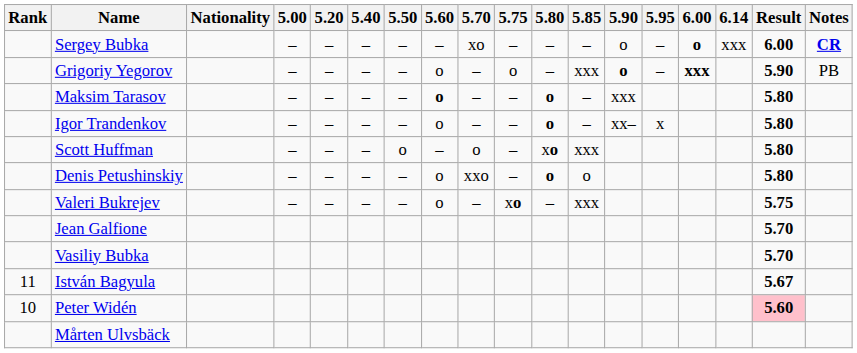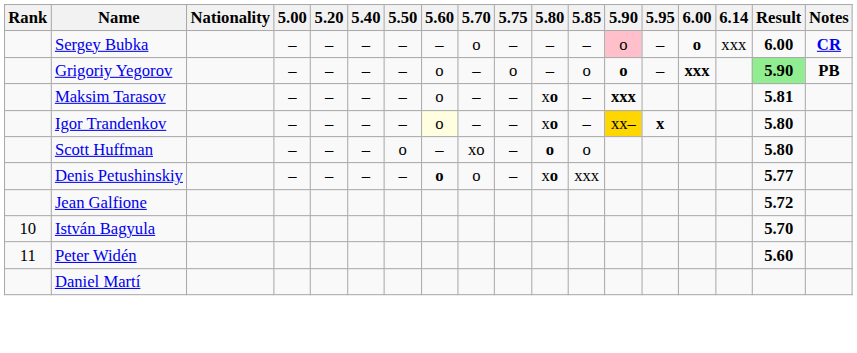 <table class="wikitable sortable" style="text-align:center">
 <tr>
 <th>Rank</th>
 <th>Name</th>
 <th>Nationality</th>
 <th>5.00</th>
 <th>5.20</th>
 <th>5.40</th>
 <th>5.50</th>
 <th>5.60</th>
 <th>5.70</th>
 <th>5.75</th>
 <th>5.80</th>
 <th>5.85</th>
 <th>5.90</th>
 <th>5.95</th>
 <th>6.00</th>
 <th>6.14</th>
 <th>Result</th>
 <th>Notes</th>
 </tr>
 <tr>
 <td></td>
 <td align=left><a href='#'>Sergey Bubka</a></td>
 <td align=left></td>
 <td>–</td>
 <td>–</td>
 <td>–</td>
 <td>–</td>
 <td>–</td>
-<td>xo</td>
+<td>o</td>
 <td>–</td>
 <td>–</td>
 <td>–</td>
-<td>o</td>
+<td style="background: pink;">o</td>
 <td>–</td>
 <td><strong>o</strong></td>
 <td>xxx</td>
 <td><strong>6.00</strong></td>
 <td><strong><a href='#'>CR</a></strong></td>
 </tr>
 <tr>
 <td></td>
 <td align=left><a href='#'>Grigoriy Yegorov</a></td>
 <td align=left></td>
 <td>–</td>
 <td>–</td>
 <td>–</td>
 <td>–</td>
 <td>o</td>
 <td>–</td>
 <td>o</td>
 <td>–</td>
-<td>xxx</td>
+<td>o</td>
 <td><strong>o</strong></td>
 <td>–</td>
 <td><strong>xxx</strong></td>
 <td></td>
-<td><strong>5.90</strong></td>
-<td>PB</td>
+<td style="background: lightgreen;"><strong>5.90</strong></td>
+<td><strong>PB</strong></td>
 </tr>
 <tr>
 <td></td>
 <td align=left><a href='#'>Maksim Tarasov</a></td>
 <td align=left></td>
 <td>–</td>
 <td>–</td>
 <td>–</td>
 <td>–</td>
-<td><strong>o</strong></td>
+<td>o</td>
 <td>–</td>
 <td>–</td>
-<td><strong>o</strong></td>
+<td>x<strong>o</strong></td>
 <td>–</td>
-<td>xxx</td>
+<td><strong>xxx</strong></td>
 <td></td>
 <td></td>
 <td></td>
-<td><strong>5.80</strong></td>
+<td><strong>5.81</strong></td>
 <td></td>
 </tr>
 <tr>
 <td></td>
 <td align=left><a href='#'>Igor Trandenkov</a></td>
 <td align=left></td>
 <td>–</td>
 <td>–</td>
 <td>–</td>
 <td>–</td>
-<td>o</td>
+<td style="background: lightyellow;">o</td>
 <td>–</td>
 <td>–</td>
-<td><strong>o</strong></td>
+<td>x<strong>o</strong></td>
 <td>–</td>
-<td>xx–</td>
-<td>x</td>
+<td style="background: gold;">xx–</td>
+<td><strong>x</strong></td>
 <td></td>
 <td></td>
 <td><strong>5.80</strong></td>
 <td></td>
 </tr>
 <tr>
 <td></td>
 <td align=left><a href='#'>Scott Huffman</a></td>
 <td align=left></td>
 <td>–</td>
 <td>–</td>
 <td>–</td>
 <td>o</td>
 <td>–</td>
+<td>xo</td>
+<td>–</td>
+<td><strong>o</strong></td>
 <td>o</td>
-<td>–</td>
-<td>x<strong>o</strong></td>
-<td>xxx</td>
 <td></td>
 <td></td>
 <td></td>
 <td></td>
 <td><strong>5.80</strong></td>
 <td></td>
 </tr>
 <tr>
 <td></td>
 <td align=left><a href='#'>Denis Petushinskiy</a></td>
 <td align=left></td>
 <td>–</td>
 <td>–</td>
 <td>–</td>
 <td>–</td>
-<td>o</td>
-<td>xxo</td>
-<td>–</td>
 <td><strong>o</strong></td>
-<td>o</td>
-<td></td>
-<td></td>
-<td></td>
-<td></td>
-<td><strong>5.80</strong></td>
-<td></td>
-</tr>
-<tr>
-<td></td>
-<td align=left><a href='#'>Valeri Bukrejev</a></td>
-<td align=left></td>
-<td>–</td>
-<td>–</td>
-<td>–</td>
-<td>–</td>
 <td>o</td>
 <td>–</td>
 <td>x<strong>o</strong></td>
-<td>–</td>
 <td>xxx</td>
 <td></td>
 <td></td>
 <td></td>
 <td></td>
-<td><strong>5.75</strong></td>
+<td><strong>5.77</strong></td>
 <td></td>
 </tr>
 <tr>
 <td></td>
 <td align=left><a href='#'>Jean Galfione</a></td>
 <td align=left></td>
 <td></td>
 <td></td>
 <td></td>
 <td></td>
 <td></td>
 <td></td>
 <td></td>
 <td></td>
 <td></td>
 <td></td>
 <td></td>
 <td></td>
 <td></td>
-<td><strong>5.70</strong></td>
+<td><strong>5.72</strong></td>
 <td></td>
 </tr>
 <tr>
-<td></td>
-<td align=left><a href='#'>Vasiliy Bubka</a></td>
+<td>10</td>
+<td align=left><a href='#'>István Bagyula</a></td>
 <td align=left></td>
 <td></td>
 <td></td>
 <td></td>
 <td></td>
 <td></td>
 <td></td>
 <td></td>
 <td></td>
 <td></td>
 <td></td>
 <td></td>
 <td></td>
 <td></td>
 <td><strong>5.70</strong></td>
 <td></td>
 </tr>
 <tr>
 <td>11</td>
-<td align=left><a href='#'>István Bagyula</a></td>
-<td align=left></td>
-<td></td>
-<td></td>
-<td></td>
-<td></td>
-<td></td>
-<td></td>
-<td></td>
-<td></td>
-<td></td>
-<td></td>
-<td></td>
-<td></td>
-<td></td>
-<td><strong>5.67</strong></td>
-<td></td>
-</tr>
-<tr>
-<td>10</td>
 <td align=left><a href='#'>Peter Widén</a></td>
 <td align=left></td>
 <td></td>
 <td></td>
 <td></td>
 <td></td>
 <td></td>
 <td></td>
 <td></td>
 <td></td>
 <td></td>
 <td></td>
 <td></td>
 <td></td>
 <td></td>
-<td style="background: pink;"><strong>5.60</strong></td>
+<td><strong>5.60</strong></td>
 <td></td>
 </tr>
 <tr>
 <td></td>
-<td align=left><a href='#'>Mårten Ulvsbäck</a></td>
+<td align=left><a href='#'>Daniel Martí</a></td>
 <td align=left></td>
 <td></td>
 <td></td>
 <td></td>
 <td></td>
 <td></td>
 <td></td>
 <td></td>
 <td></td>
 <td></td>
 <td></td>
 <td></td>
 <td></td>
 <td></td>
 <td><strong></strong></td>
 <td></td>
 </tr>
 </table>
